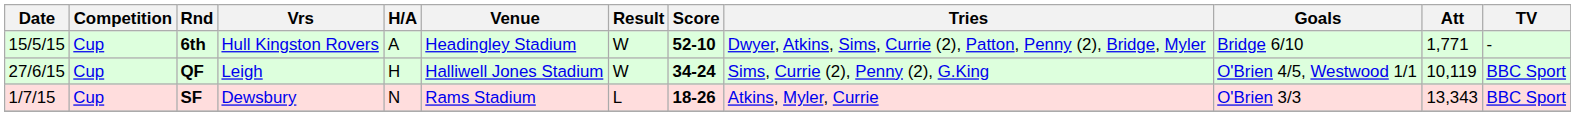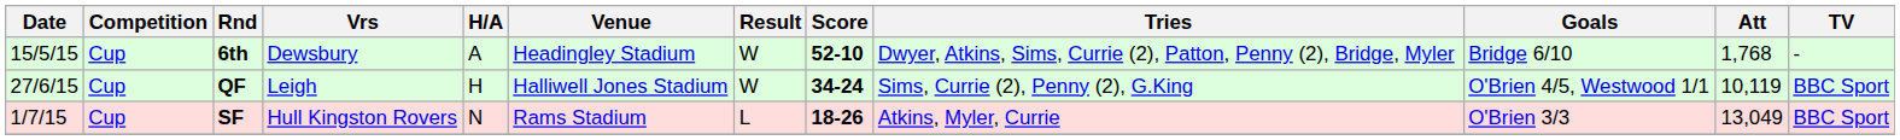 <table class="wikitable" style="font-size:85%;" width="100%">
 <tr>
 <th>Date</th>
 <th>Competition</th>
 <th>Rnd</th>
 <th>Vrs</th>
 <th>H/A</th>
 <th>Venue</th>
 <th>Result</th>
 <th>Score</th>
 <th>Tries</th>
 <th>Goals</th>
 <th>Att</th>
 <th>TV</th>
 </tr>
 <tr style="background:#ddffdd;" width=20 | >
 <td>15/5/15</td>
 <td><a href='#'>Cup</a></td>
 <td><strong>6th</strong></td>
-<td><a href='#'>Hull Kingston Rovers</a></td>
+<td><a href='#'>Dewsbury</a></td>
 <td>A</td>
 <td><a href='#'>Headingley Stadium</a></td>
 <td>W</td>
 <td><strong>52-10</strong></td>
 <td><a href='#'>Dwyer</a>, <a href='#'>Atkins</a>, <a href='#'>Sims</a>, <a href='#'>Currie</a> (2), <a href='#'>Patton</a>, <a href='#'>Penny</a> (2), <a href='#'>Bridge</a>, <a href='#'>Myler</a></td>
 <td><a href='#'>Bridge</a> 6/10</td>
-<td>1,771</td>
+<td>1,768</td>
 <td>-</td>
 </tr>
 <tr style="background:#ddffdd;" width=20 | >
 <td>27/6/15</td>
 <td><a href='#'>Cup</a></td>
 <td><strong>QF</strong></td>
 <td><a href='#'>Leigh</a></td>
 <td>H</td>
 <td><a href='#'>Halliwell Jones Stadium</a></td>
 <td>W</td>
 <td><strong>34-24</strong></td>
 <td><a href='#'>Sims</a>, <a href='#'>Currie</a> (2), <a href='#'>Penny</a> (2), <a href='#'>G.King</a></td>
 <td><a href='#'>O'Brien</a> 4/5, <a href='#'>Westwood</a> 1/1</td>
 <td>10,119</td>
 <td><a href='#'>BBC Sport</a></td>
 </tr>
 <tr style="background:#ffdddd;" width=20 | >
 <td>1/7/15</td>
 <td><a href='#'>Cup</a></td>
 <td><strong>SF</strong></td>
-<td><a href='#'>Dewsbury</a></td>
+<td><a href='#'>Hull Kingston Rovers</a></td>
 <td>N</td>
 <td><a href='#'>Rams Stadium</a></td>
 <td>L</td>
 <td><strong>18-26</strong></td>
 <td><a href='#'>Atkins</a>, <a href='#'>Myler</a>, <a href='#'>Currie</a></td>
 <td><a href='#'>O'Brien</a> 3/3</td>
-<td>13,343</td>
+<td>13,049</td>
 <td><a href='#'>BBC Sport</a></td>
 </tr>
 <tr>
 </tr>
 </table>
